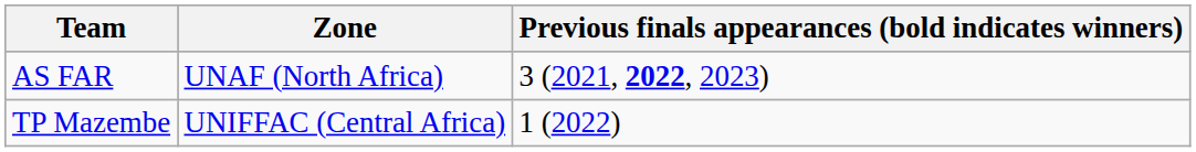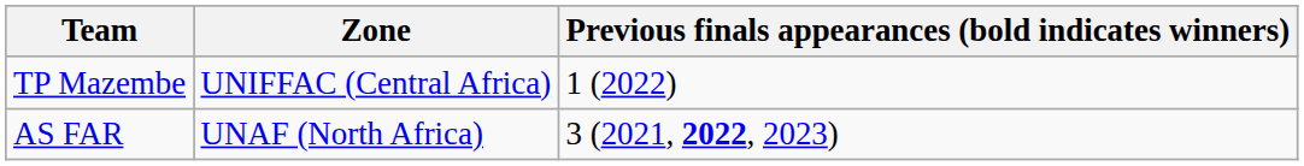 <table class="wikitable">
 <tr>
 <th>Team</th>
 <th>Zone</th>
 <th>Previous finals appearances (bold indicates winners)</th>
 </tr>
 <tr>
+<td> <a href='#'>TP Mazembe</a></td>
+<td><a href='#'>UNIFFAC (Central Africa)</a></td>
+<td>1 (<a href='#'>2022</a>)</td>
+</tr>
+<tr>
 <td> <a href='#'>AS FAR</a></td>
 <td><a href='#'>UNAF (North Africa)</a></td>
 <td>3 (<a href='#'>2021</a>, <strong><a href='#'>2022</a></strong>, <a href='#'>2023</a>)</td>
 </tr>
-<tr>
-<td> <a href='#'>TP Mazembe</a></td>
-<td><a href='#'>UNIFFAC (Central Africa)</a></td>
-<td>1 (<a href='#'>2022</a>)</td>
-</tr>
 </table>
